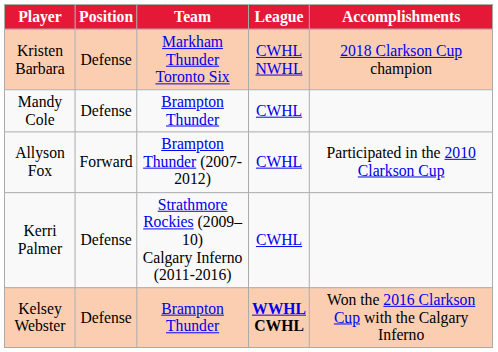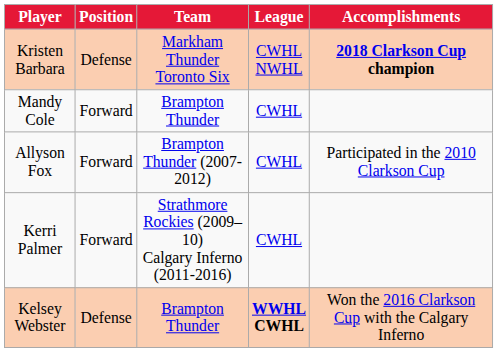 <table class="wikitable" width="80%">
 <tr align="center"  style="background:#E51837;color:white;">
 <td><strong>Player</strong></td>
 <td><strong>Position</strong></td>
 <td><strong>Team</strong></td>
 <td><strong>League</strong></td>
 <td><strong>Accomplishments</strong></td>
 </tr>
 <tr align="center" bgcolor="FBCEB1">
 <td>Kristen Barbara</td>
 <td>Defense</td>
 <td><a href='#'>Markham Thunder</a><br><a href='#'>Toronto Six</a></td>
 <td><a href='#'>CWHL</a><br><a href='#'>NWHL</a></td>
-<td><a href='#'>2018 Clarkson Cup</a> champion</td>
+<td><strong><a href='#'>2018 Clarkson Cup</a> champion</strong></td>
 </tr>
 <tr align="center" bgcolor="">
 <td>Mandy Cole</td>
-<td>Defense</td>
+<td>Forward</td>
 <td><a href='#'>Brampton Thunder</a></td>
 <td><a href='#'>CWHL</a></td>
 <td></td>
 </tr>
 <tr align="center" bgcolor="">
 <td>Allyson Fox</td>
 <td>Forward</td>
 <td><a href='#'>Brampton Thunder</a> (2007-2012)</td>
 <td><a href='#'>CWHL</a></td>
 <td>Participated in the <a href='#'>2010 Clarkson Cup</a></td>
 </tr>
 <tr align="center" bgcolor="">
 <td>Kerri Palmer</td>
-<td>Defense</td>
+<td>Forward</td>
 <td><a href='#'>Strathmore Rockies</a> (2009–10)<br>Calgary Inferno (2011-2016)</td>
 <td><a href='#'>CWHL</a></td>
 <td></td>
 </tr>
 <tr align="center" bgcolor="FBCEB1">
 <td>Kelsey Webster</td>
 <td>Defense</td>
 <td><a href='#'>Brampton Thunder</a></td>
 <td><strong><a href='#'>WWHL</a><br>CWHL</strong></td>
 <td>Won the <a href='#'>2016 Clarkson Cup</a> with the Calgary Inferno</td>
 </tr>
 <tr align="center" bgcolor="">
 </tr>
 </table>
